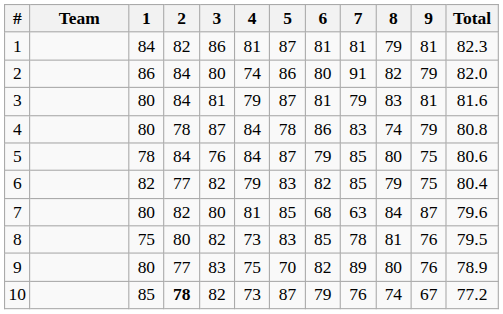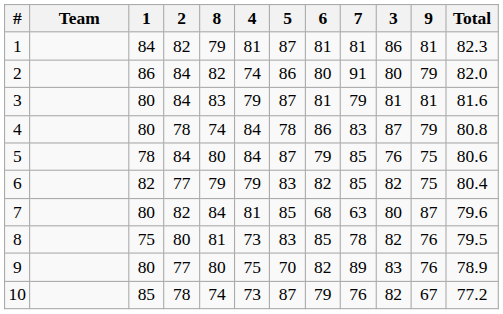 <table class="wikitable sortable" style="text-align:center">
 <tr>
 <th>#</th>
 <th width=20%>Team</th>
 <th width=25>1</th>
 <th width=25>2</th>
-<th width=25>3</th>
+<th width=25>8</th>
 <th width=25>4</th>
 <th width=25>5</th>
 <th width=25>6</th>
 <th width=25>7</th>
-<th width=25>8</th>
+<th width=25>3</th>
 <th width=25>9</th>
 <th width=40>Total</th>
 </tr>
 <tr>
 <td>1</td>
 <td align=left></td>
 <td>84</td>
 <td>82</td>
-<td>86</td>
+<td>79</td>
 <td>81</td>
 <td>87</td>
 <td>81</td>
 <td>81</td>
-<td>79</td>
+<td>86</td>
 <td>81</td>
 <td>82.3</td>
 </tr>
 <tr>
 <td>2</td>
 <td align=left></td>
 <td>86</td>
 <td>84</td>
-<td>80</td>
+<td>82</td>
 <td>74</td>
 <td>86</td>
 <td>80</td>
 <td>91</td>
-<td>82</td>
+<td>80</td>
 <td>79</td>
 <td>82.0</td>
 </tr>
 <tr>
 <td>3</td>
 <td align=left></td>
 <td>80</td>
 <td>84</td>
-<td>81</td>
+<td>83</td>
 <td>79</td>
 <td>87</td>
 <td>81</td>
 <td>79</td>
-<td>83</td>
+<td>81</td>
 <td>81</td>
 <td>81.6</td>
 </tr>
 <tr>
 <td>4</td>
 <td align=left></td>
 <td>80</td>
 <td>78</td>
-<td>87</td>
+<td>74</td>
 <td>84</td>
 <td>78</td>
 <td>86</td>
 <td>83</td>
-<td>74</td>
+<td>87</td>
 <td>79</td>
 <td>80.8</td>
 </tr>
 <tr>
 <td>5</td>
 <td align=left></td>
 <td>78</td>
 <td>84</td>
-<td>76</td>
+<td>80</td>
 <td>84</td>
 <td>87</td>
 <td>79</td>
 <td>85</td>
-<td>80</td>
+<td>76</td>
 <td>75</td>
 <td>80.6</td>
 </tr>
 <tr>
 <td>6</td>
 <td align=left></td>
 <td>82</td>
 <td>77</td>
-<td>82</td>
+<td>79</td>
 <td>79</td>
 <td>83</td>
 <td>82</td>
 <td>85</td>
-<td>79</td>
+<td>82</td>
 <td>75</td>
 <td>80.4</td>
 </tr>
 <tr>
 <td>7</td>
 <td align=left></td>
 <td>80</td>
 <td>82</td>
-<td>80</td>
+<td>84</td>
 <td>81</td>
 <td>85</td>
 <td>68</td>
 <td>63</td>
-<td>84</td>
+<td>80</td>
 <td>87</td>
 <td>79.6</td>
 </tr>
 <tr>
 <td>8</td>
 <td align=left></td>
 <td>75</td>
 <td>80</td>
-<td>82</td>
+<td>81</td>
 <td>73</td>
 <td>83</td>
 <td>85</td>
 <td>78</td>
-<td>81</td>
+<td>82</td>
 <td>76</td>
 <td>79.5</td>
 </tr>
 <tr>
 <td>9</td>
 <td align=left></td>
 <td>80</td>
 <td>77</td>
-<td>83</td>
+<td>80</td>
 <td>75</td>
 <td>70</td>
 <td>82</td>
 <td>89</td>
-<td>80</td>
+<td>83</td>
 <td>76</td>
 <td>78.9</td>
 </tr>
 <tr>
 <td>10</td>
 <td align=left></td>
 <td>85</td>
-<td><strong>78</strong></td>
-<td>82</td>
+<td>78</td>
+<td>74</td>
 <td>73</td>
 <td>87</td>
 <td>79</td>
 <td>76</td>
-<td>74</td>
+<td>82</td>
 <td>67</td>
 <td>77.2</td>
 </tr>
 </table>
